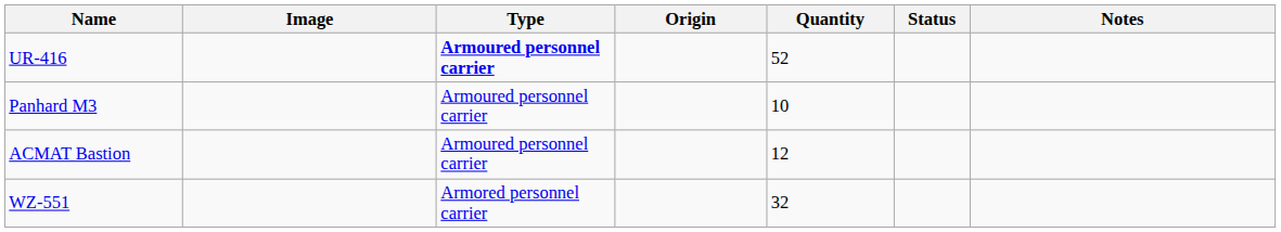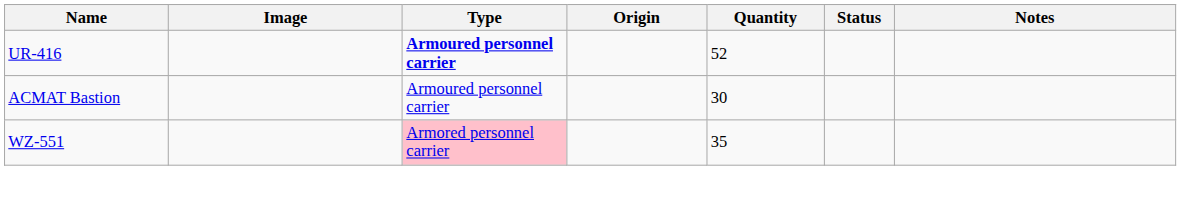 <table class="wikitable" style="width:90%;">
 <tr>
 <th width=14%>Name</th>
 <th width=20%>Image</th>
 <th width=14%>Type</th>
 <th width=12%>Origin</th>
 <th width=10%>Quantity</th>
 <th width=06%>Status</th>
 <th width=24%>Notes</th>
 </tr>
 <tr>
 <td><a href='#'>UR-416</a></td>
 <td></td>
 <td><strong><a href='#'>Armoured personnel carrier</a></strong></td>
 <td></td>
 <td>52</td>
 <td></td>
 <td></td>
 </tr>
 <tr>
-<td><a href='#'>Panhard M3</a></td>
-<td></td>
-<td><a href='#'>Armoured personnel carrier</a></td>
-<td></td>
-<td>10</td>
-<td></td>
-<td></td>
-</tr>
-<tr>
 <td><a href='#'>ACMAT Bastion</a></td>
 <td></td>
 <td><a href='#'>Armoured personnel carrier</a></td>
 <td></td>
-<td>12</td>
+<td>30</td>
 <td></td>
 <td></td>
 </tr>
 <tr>
 <td><a href='#'>WZ-551</a></td>
 <td></td>
-<td><a href='#'>Armored personnel carrier</a></td>
+<td style="background: pink;"><a href='#'>Armored personnel carrier</a></td>
 <td></td>
-<td>32</td>
+<td>35</td>
 <td></td>
 <td></td>
 </tr>
 </table>
